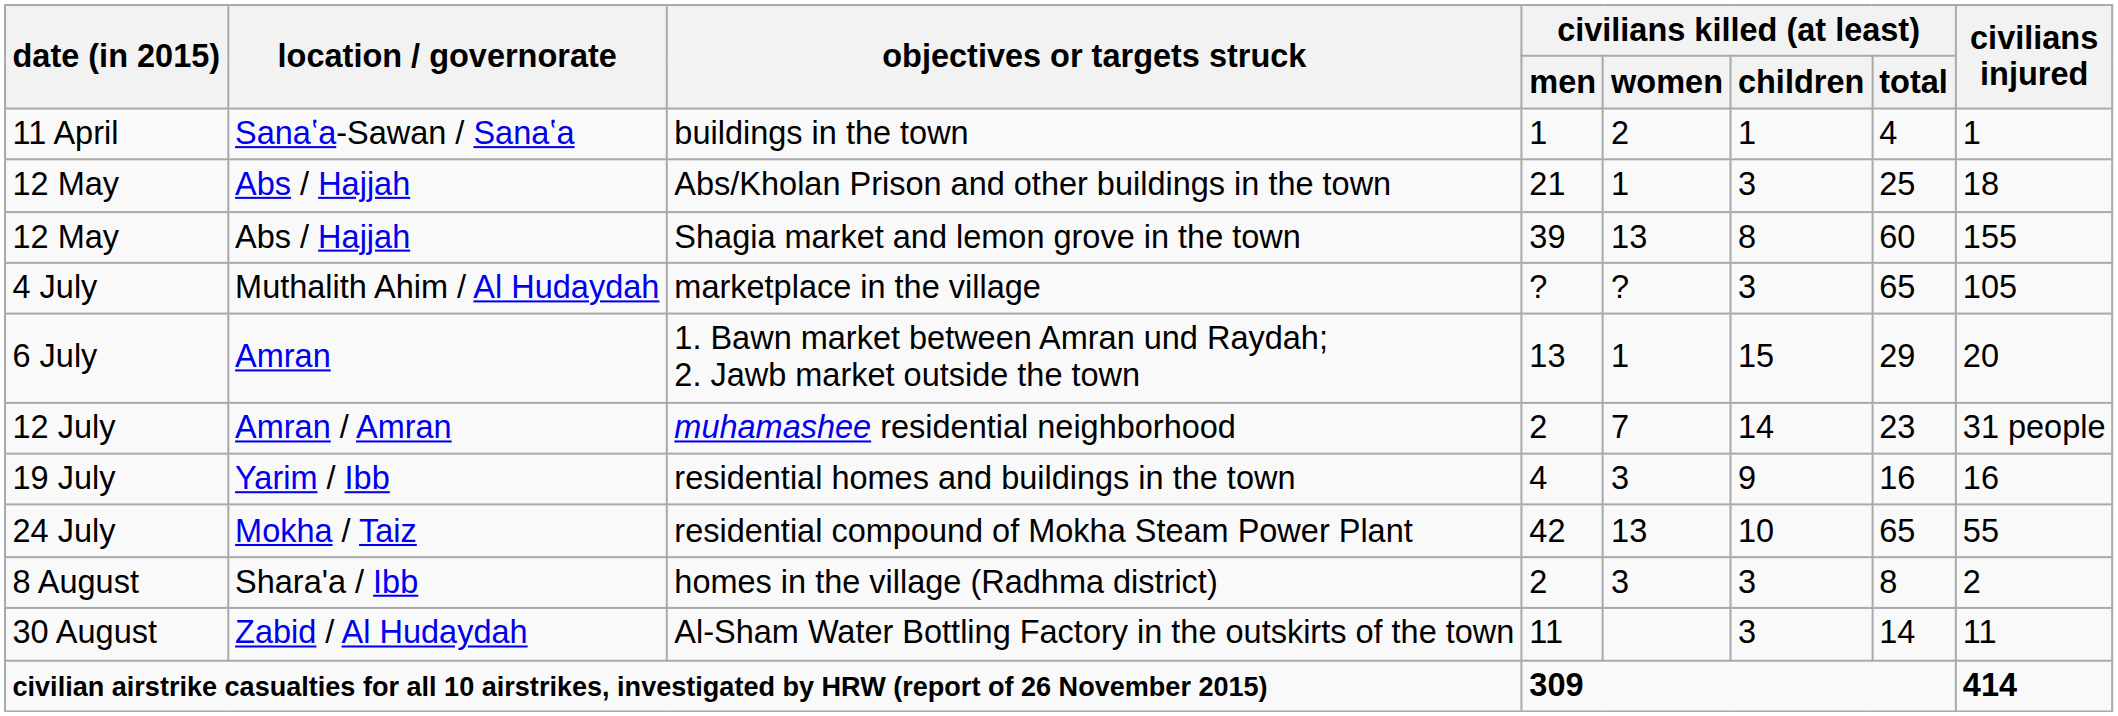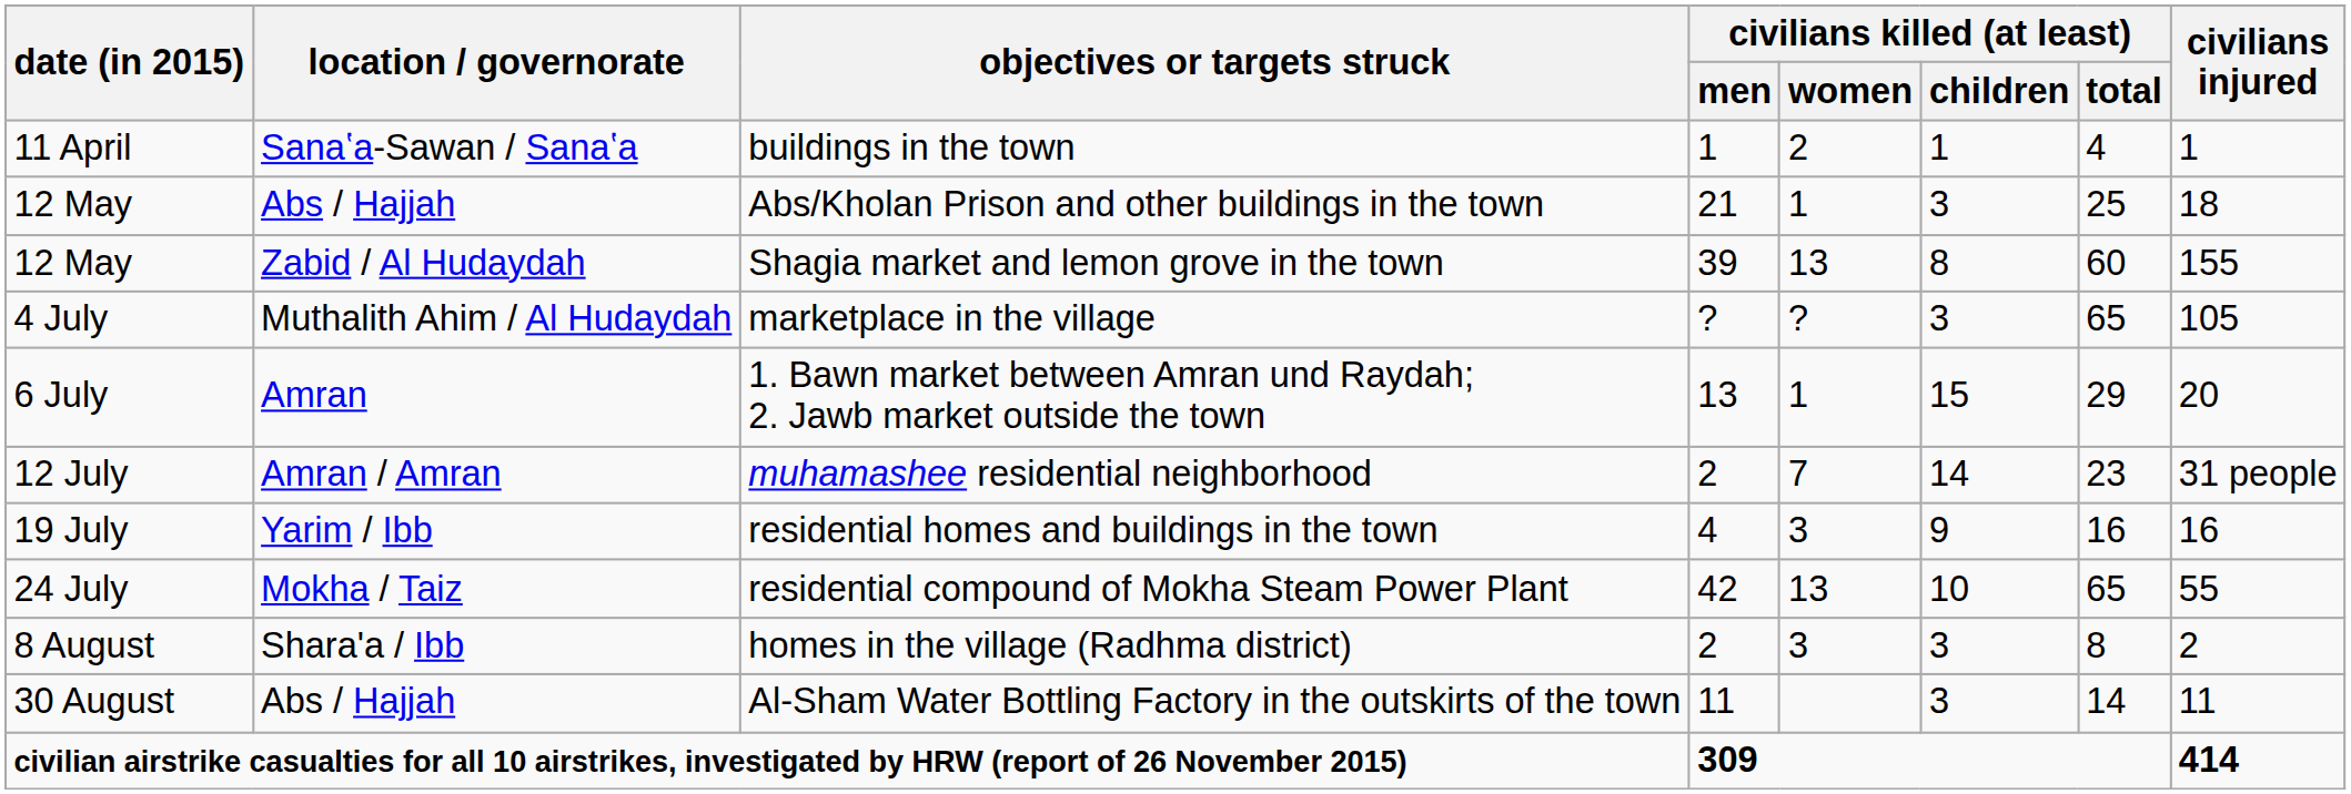 <table class="wikitable">
 <tr>
 <th rowspan="2">date (in 2015)</th>
 <th rowspan="2">location / governorate</th>
 <th rowspan="2">objectives or targets struck</th>
 <th colspan="4">civilians killed (at least)</th>
 <th rowspan="2">civilians<br>injured</th>
 </tr>
 <tr>
 <th>men</th>
 <th>women</th>
 <th>children</th>
 <th>total</th>
 </tr>
 <tr>
 <td>11 April</td>
 <td><a href='#'>Sanaʽa</a>-Sawan / <a href='#'>Sanaʽa</a></td>
 <td>buildings in the town</td>
 <td>1</td>
 <td>2</td>
 <td>1</td>
 <td>4</td>
 <td>1</td>
 </tr>
 <tr>
 <td>12 May</td>
 <td><a href='#'>Abs</a> / <a href='#'>Hajjah</a></td>
 <td>Abs/Kholan Prison and other buildings in the town</td>
 <td>21</td>
 <td>1</td>
 <td>3</td>
 <td>25</td>
 <td>18</td>
 </tr>
 <tr>
 <td>12 May</td>
-<td>Abs / <a href='#'>Hajjah</a></td>
+<td><a href='#'>Zabid</a> / <a href='#'>Al Hudaydah</a></td>
 <td>Shagia market and lemon grove in the town</td>
 <td>39</td>
 <td>13</td>
 <td>8</td>
 <td>60</td>
 <td>155</td>
 </tr>
 <tr>
 <td>4 July</td>
 <td>Muthalith Ahim / <a href='#'>Al Hudaydah</a></td>
 <td>marketplace in the village</td>
 <td>?</td>
 <td>?</td>
 <td>3</td>
 <td>65</td>
 <td>105</td>
 </tr>
 <tr>
 <td>6 July</td>
 <td><a href='#'>Amran</a></td>
 <td>1. Bawn market between Amran und Raydah;<br>2. Jawb market outside the town</td>
 <td>13</td>
 <td>1</td>
 <td>15</td>
 <td>29</td>
 <td>20</td>
 </tr>
 <tr>
 <td>12 July</td>
 <td><a href='#'>Amran</a> / <a href='#'>Amran</a></td>
 <td><em><a href='#'>muhamashee</a></em> residential neighborhood</td>
 <td>2</td>
 <td>7</td>
 <td>14</td>
 <td>23</td>
 <td>31 people</td>
 </tr>
 <tr>
 <td>19 July</td>
 <td><a href='#'>Yarim</a> / <a href='#'>Ibb</a></td>
 <td>residential homes and buildings in the town</td>
 <td>4</td>
 <td>3</td>
 <td>9</td>
 <td>16</td>
 <td>16</td>
 </tr>
 <tr>
 <td>24 July</td>
 <td><a href='#'>Mokha</a> / <a href='#'>Taiz</a></td>
 <td>residential compound of Mokha Steam Power Plant</td>
 <td>42</td>
 <td>13</td>
 <td>10</td>
 <td>65</td>
 <td>55</td>
 </tr>
 <tr>
 <td>8 August</td>
 <td>Shara'a / <a href='#'>Ibb</a></td>
 <td>homes in the village (Radhma district)</td>
 <td>2</td>
 <td>3</td>
 <td>3</td>
 <td>8</td>
 <td>2</td>
 </tr>
 <tr>
 <td>30 August</td>
-<td><a href='#'>Zabid</a> / <a href='#'>Al Hudaydah</a></td>
+<td>Abs / <a href='#'>Hajjah</a></td>
 <td>Al-Sham Water Bottling Factory in the outskirts of the town</td>
 <td>11</td>
 <td></td>
 <td>3</td>
 <td>14</td>
 <td>11</td>
 </tr>
 <tr>
 <td colspan="3"><small><strong>civilian airstrike casualties for all 10 airstrikes, investigated by HRW (report of 26 November 2015)</strong></small></td>
 <td colspan="4"><strong>309</strong></td>
 <td><strong>414</strong></td>
 </tr>
 </table>
